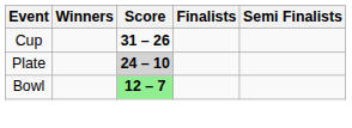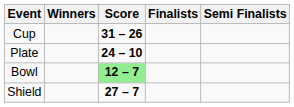 <table class="wikitable" style="text-align: center">
 <tr>
 <th>Event</th>
 <th>Winners</th>
 <th>Score</th>
 <th>Finalists</th>
 <th>Semi Finalists</th>
 </tr>
 <tr>
 <td>Cup</td>
 <td align=left><strong></strong></td>
 <td><strong>31 – 26</strong></td>
 <td align=left></td>
 <td align=left><br></td>
 </tr>
 <tr>
 <td>Plate</td>
 <td align=left><strong></strong></td>
-<td style="background: lightgrey;"><strong>24 – 10</strong></td>
+<td><strong>24 – 10</strong></td>
 <td align=left></td>
 <td align=left><br></td>
 </tr>
 <tr>
 <td>Bowl</td>
 <td align=left><strong></strong></td>
 <td style="background: lightgreen;"><strong>12 – 7</strong></td>
 <td align=left></td>
 <td align=left><br></td>
 </tr>
+<tr>
+<td>Shield</td>
+<td align=left><strong></strong></td>
+<td><strong>27 – 7</strong></td>
+<td align=left></td>
+<td align=left><br></td>
+</tr>
 </table>
